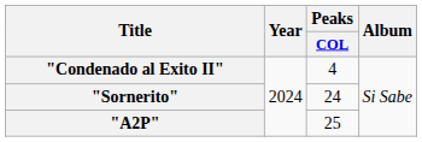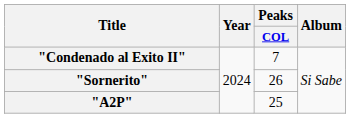 <table class="wikitable plainrowheaders" style="text-align:center;">
 <tr>
 <th scope="col" rowspan="2" style="width:15em;">Title</th>
 <th scope="col" rowspan="2">Year</th>
 <th scope="col" colspan="1">Peaks</th>
 <th scope="col" rowspan="2">Album</th>
 </tr>
 <tr>
 <th scope="col" style="width:3em; font-size:90%"><a href='#'>COL</a><br></th>
 </tr>
 <tr>
 <th scope="row">"Condenado al Exito II"</th>
 <td rowspan="3">2024</td>
-<td>4</td>
+<td>7</td>
 <td rowspan="3"><em>Si Sabe</em></td>
 </tr>
 <tr>
 <th scope="row">"Sornerito"</th>
-<td>24</td>
+<td>26</td>
 </tr>
 <tr>
 <th scope="row">"A2P"<br></th>
 <td>25</td>
 </tr>
 </table>
